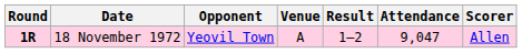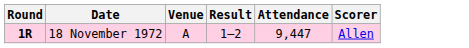 <table style="text-align:center;" class="wikitable sortable">
 <tr>
 <th>Round</th>
 <th>Date</th>
-<th>Opponent</th>
 <th>Venue</th>
 <th>Result</th>
 <th>Attendance</th>
 <th>Scorer</th>
 </tr>
 <tr style="background:#ffd0e3;">
 <td><strong>1R</strong></td>
 <td>18 November 1972</td>
-<td><a href='#'>Yeovil Town</a></td>
 <td>A</td>
 <td>1–2</td>
-<td>9,047</td>
+<td>9,447</td>
 <td><a href='#'>Allen</a></td>
 </tr>
 </table>
